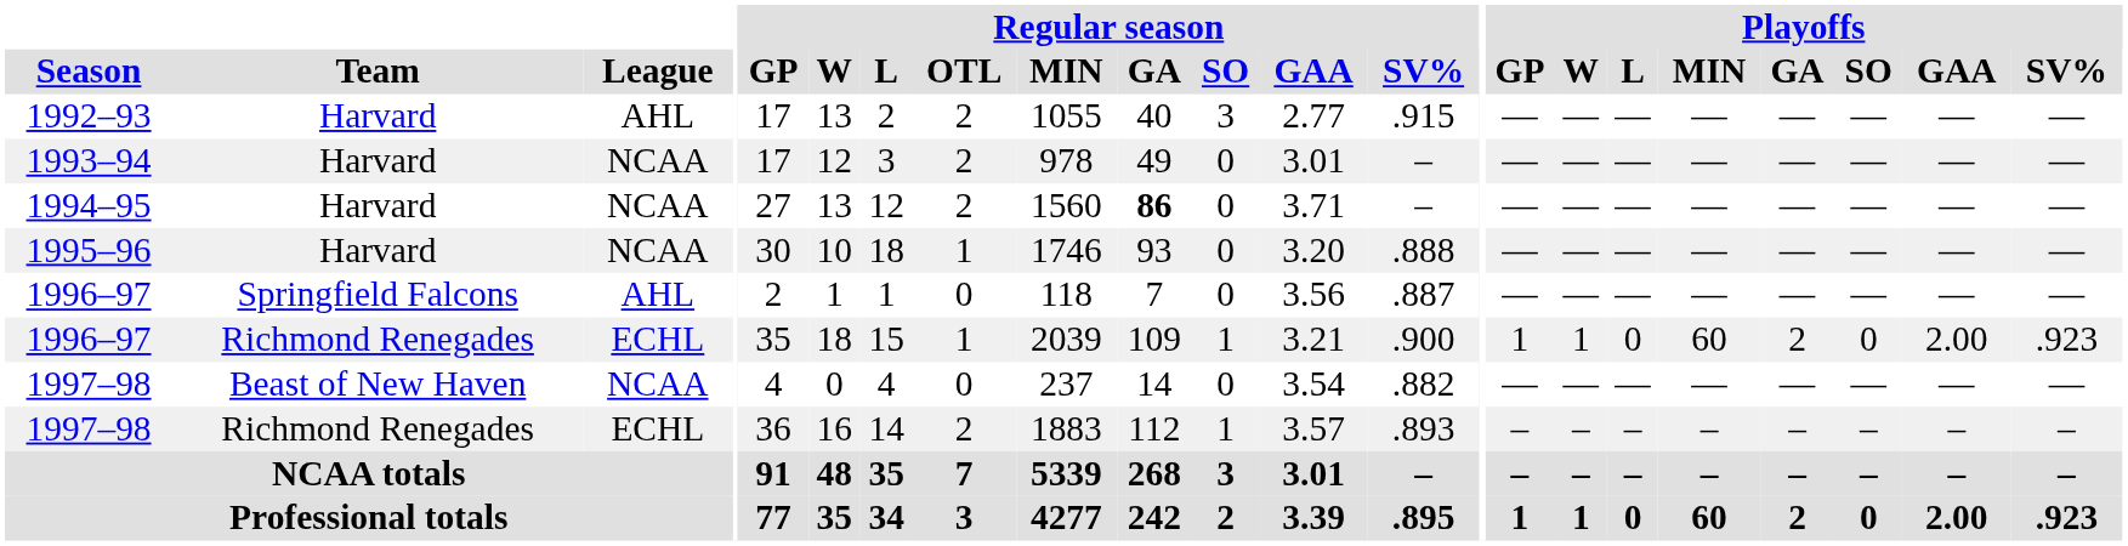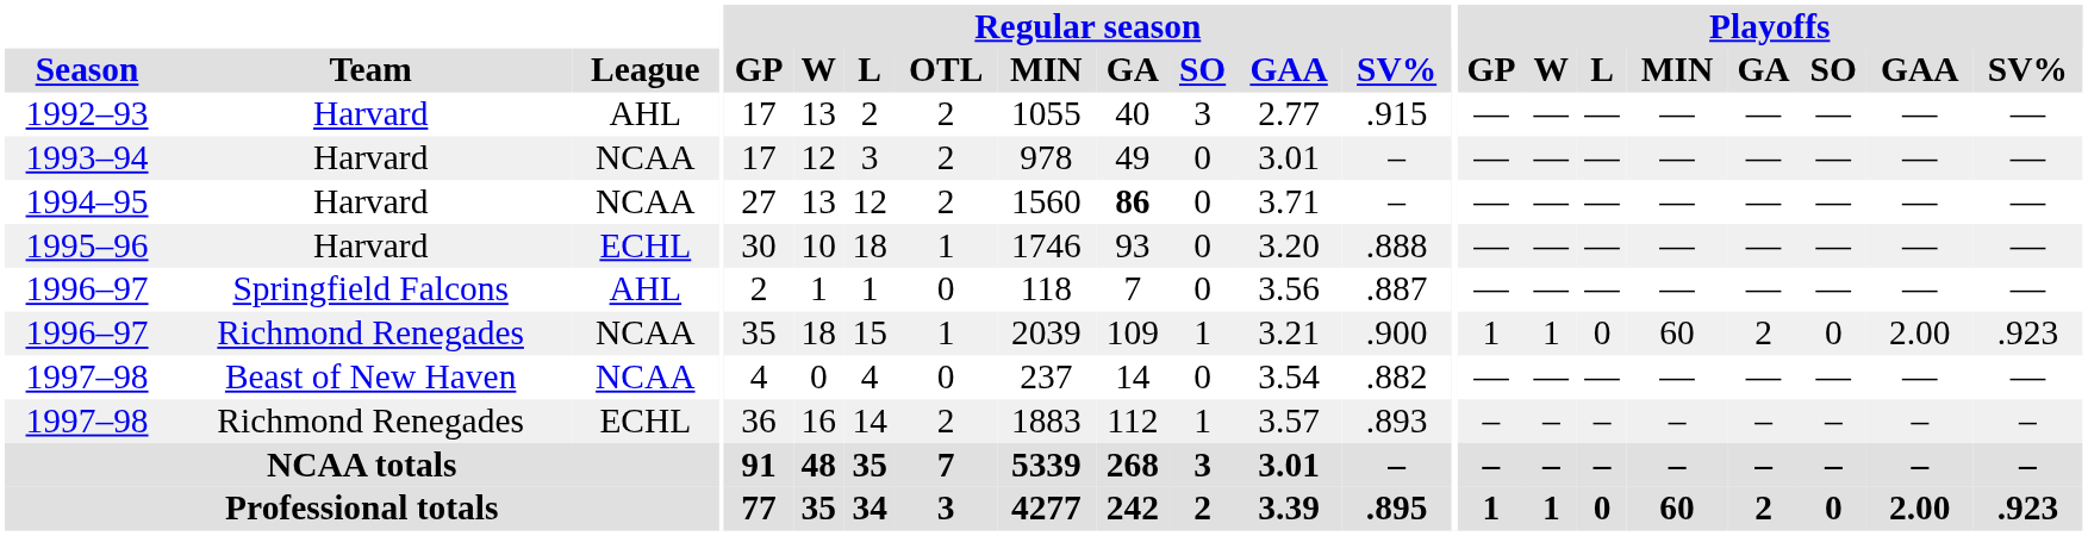 <table border="0" cellpadding="1" cellspacing="0" style="width:75%; text-align:center;">
 <tr bgcolor="#e0e0e0">
 <th colspan="3" bgcolor="#ffffff"></th>
 <th rowspan="99" bgcolor="#ffffff"></th>
 <th colspan="9" bgcolor="#e0e0e0"><a href='#'>Regular season</a></th>
 <th rowspan="99" bgcolor="#ffffff"></th>
 <th colspan="8" bgcolor="#e0e0e0"><a href='#'>Playoffs</a></th>
 </tr>
 <tr bgcolor="#e0e0e0">
 <th><a href='#'>Season</a></th>
 <th>Team</th>
 <th>League</th>
 <th>GP</th>
 <th>W</th>
 <th>L</th>
 <th>OTL</th>
 <th>MIN</th>
 <th>GA</th>
 <th><a href='#'>SO</a></th>
 <th><a href='#'>GAA</a></th>
 <th><a href='#'>SV%</a></th>
 <th>GP</th>
 <th>W</th>
 <th>L</th>
 <th>MIN</th>
 <th>GA</th>
 <th>SO</th>
 <th>GAA</th>
 <th>SV%</th>
 </tr>
 <tr>
 <td><a href='#'>1992–93</a></td>
 <td><a href='#'>Harvard</a></td>
 <td>AHL</td>
 <td>17</td>
 <td>13</td>
 <td>2</td>
 <td>2</td>
 <td>1055</td>
 <td>40</td>
 <td>3</td>
 <td>2.77</td>
 <td>.915</td>
 <td>—</td>
 <td>—</td>
 <td>—</td>
 <td>—</td>
 <td>—</td>
 <td>—</td>
 <td>—</td>
 <td>—</td>
 </tr>
 <tr bgcolor="#f0f0f0">
 <td><a href='#'>1993–94</a></td>
 <td>Harvard</td>
 <td>NCAA</td>
 <td>17</td>
 <td>12</td>
 <td>3</td>
 <td>2</td>
 <td>978</td>
 <td>49</td>
 <td>0</td>
 <td>3.01</td>
 <td>–</td>
 <td>—</td>
 <td>—</td>
 <td>—</td>
 <td>—</td>
 <td>—</td>
 <td>—</td>
 <td>—</td>
 <td>—</td>
 </tr>
 <tr>
 <td><a href='#'>1994–95</a></td>
 <td>Harvard</td>
 <td>NCAA</td>
 <td>27</td>
 <td>13</td>
 <td>12</td>
 <td>2</td>
 <td>1560</td>
 <td><strong>86</strong></td>
 <td>0</td>
 <td>3.71</td>
 <td>–</td>
 <td>—</td>
 <td>—</td>
 <td>—</td>
 <td>—</td>
 <td>—</td>
 <td>—</td>
 <td>—</td>
 <td>—</td>
 </tr>
 <tr bgcolor="#f0f0f0">
 <td><a href='#'>1995–96</a></td>
 <td>Harvard</td>
-<td>NCAA</td>
+<td><a href='#'>ECHL</a></td>
 <td>30</td>
 <td>10</td>
 <td>18</td>
 <td>1</td>
 <td>1746</td>
 <td>93</td>
 <td>0</td>
 <td>3.20</td>
 <td>.888</td>
 <td>—</td>
 <td>—</td>
 <td>—</td>
 <td>—</td>
 <td>—</td>
 <td>—</td>
 <td>—</td>
 <td>—</td>
 </tr>
 <tr>
 <td><a href='#'>1996–97</a></td>
 <td><a href='#'>Springfield Falcons</a></td>
 <td><a href='#'>AHL</a></td>
 <td>2</td>
 <td>1</td>
 <td>1</td>
 <td>0</td>
 <td>118</td>
 <td>7</td>
 <td>0</td>
 <td>3.56</td>
 <td>.887</td>
 <td>—</td>
 <td>—</td>
 <td>—</td>
 <td>—</td>
 <td>—</td>
 <td>—</td>
 <td>—</td>
 <td>—</td>
 </tr>
 <tr bgcolor="#f0f0f0">
 <td><a href='#'>1996–97</a></td>
 <td><a href='#'>Richmond Renegades</a></td>
-<td><a href='#'>ECHL</a></td>
+<td>NCAA</td>
 <td>35</td>
 <td>18</td>
 <td>15</td>
 <td>1</td>
 <td>2039</td>
 <td>109</td>
 <td>1</td>
 <td>3.21</td>
 <td>.900</td>
 <td>1</td>
 <td>1</td>
 <td>0</td>
 <td>60</td>
 <td>2</td>
 <td>0</td>
 <td>2.00</td>
 <td>.923</td>
 </tr>
 <tr>
 <td><a href='#'>1997–98</a></td>
 <td><a href='#'>Beast of New Haven</a></td>
 <td><a href='#'>NCAA</a></td>
 <td>4</td>
 <td>0</td>
 <td>4</td>
 <td>0</td>
 <td>237</td>
 <td>14</td>
 <td>0</td>
 <td>3.54</td>
 <td>.882</td>
 <td>—</td>
 <td>—</td>
 <td>—</td>
 <td>—</td>
 <td>—</td>
 <td>—</td>
 <td>—</td>
 <td>—</td>
 </tr>
 <tr bgcolor="#f0f0f0">
 <td><a href='#'>1997–98</a></td>
 <td>Richmond Renegades</td>
 <td>ECHL</td>
 <td>36</td>
 <td>16</td>
 <td>14</td>
 <td>2</td>
 <td>1883</td>
 <td>112</td>
 <td>1</td>
 <td>3.57</td>
 <td>.893</td>
 <td>–</td>
 <td>–</td>
 <td>–</td>
 <td>–</td>
 <td>–</td>
 <td>–</td>
 <td>–</td>
 <td>–</td>
 </tr>
 <tr bgcolor="#e0e0e0">
 <th colspan="3">NCAA totals</th>
 <th>91</th>
 <th>48</th>
 <th>35</th>
 <th>7</th>
 <th>5339</th>
 <th>268</th>
 <th>3</th>
 <th>3.01</th>
 <th>–</th>
 <th>–</th>
 <th>–</th>
 <th>–</th>
 <th>–</th>
 <th>–</th>
 <th>–</th>
 <th>–</th>
 <th>–</th>
 </tr>
 <tr bgcolor="#e0e0e0">
 <th colspan="3">Professional totals</th>
 <th>77</th>
 <th>35</th>
 <th>34</th>
 <th>3</th>
 <th>4277</th>
 <th>242</th>
 <th>2</th>
 <th>3.39</th>
 <th>.895</th>
 <th>1</th>
 <th>1</th>
 <th>0</th>
 <th>60</th>
 <th>2</th>
 <th>0</th>
 <th>2.00</th>
 <th>.923</th>
 </tr>
 </table>
